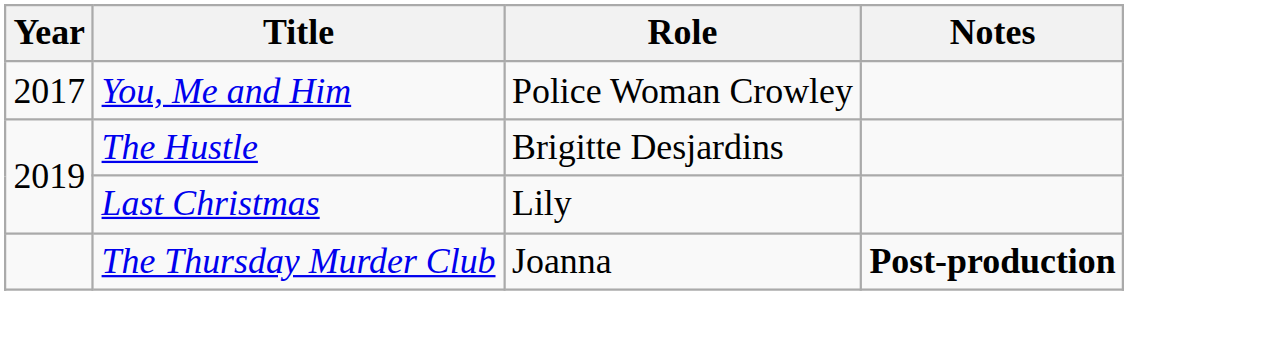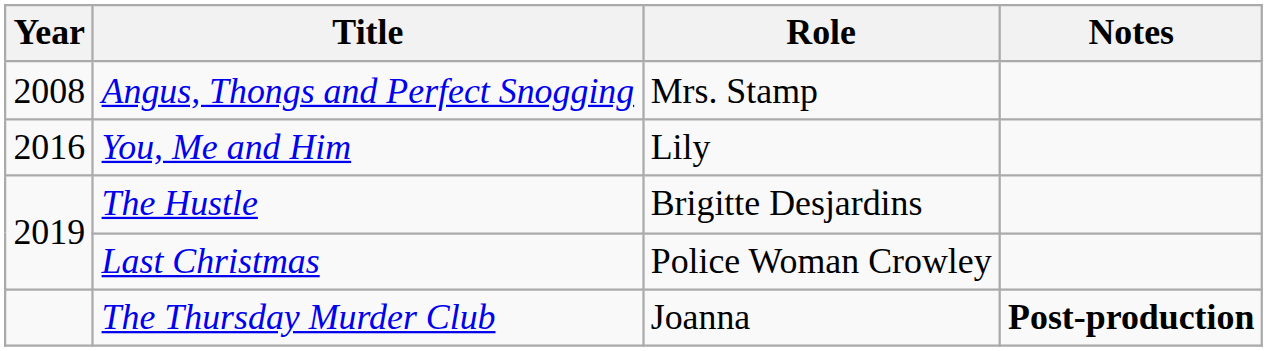 <table class="wikitable sortable">
 <tr>
 <th>Year</th>
 <th>Title</th>
 <th>Role</th>
 <th class="unsortable">Notes</th>
 </tr>
 <tr>
-<td>2017</td>
+<td>2008</td>
+<td><em><a href='#'>Angus, Thongs and Perfect Snogging</a></em></td>
+<td>Mrs. Stamp</td>
+<td></td>
+</tr>
+<tr>
+<td>2016</td>
 <td><em><a href='#'>You, Me and Him</a></em></td>
-<td>Police Woman Crowley</td>
+<td>Lily</td>
 <td></td>
 </tr>
 <tr>
 <td rowspan="2">2019</td>
 <td><em><a href='#'>The Hustle</a></em></td>
 <td>Brigitte Desjardins</td>
 <td></td>
 </tr>
 <tr>
 <td><em><a href='#'>Last Christmas</a></em></td>
-<td>Lily</td>
+<td>Police Woman Crowley</td>
 <td></td>
 </tr>
 <tr>
 <td></td>
 <td><em><a href='#'>The Thursday Murder Club</a></em></td>
 <td>Joanna</td>
 <td><strong>Post-production</strong></td>
 </tr>
 </table>
